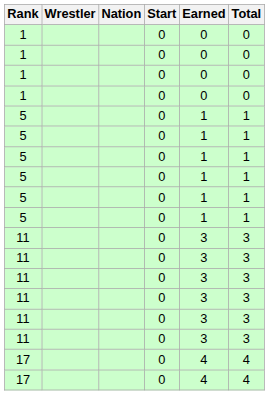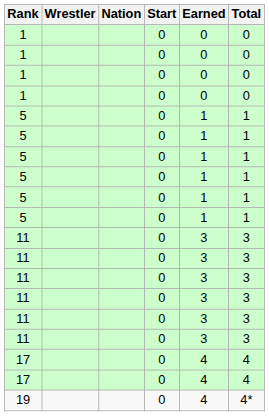 <table class="wikitable sortable" style="text-align:center;">
 <tr>
 <th>Rank</th>
 <th>Wrestler</th>
 <th>Nation</th>
 <th>Start</th>
 <th>Earned</th>
 <th>Total</th>
 </tr>
 <tr style="background:#cfc;">
 <td>1</td>
 <td align=left></td>
 <td align=left></td>
 <td>0</td>
 <td>0</td>
 <td>0</td>
 </tr>
 <tr style="background:#cfc;">
 <td>1</td>
 <td align=left></td>
 <td align=left></td>
 <td>0</td>
 <td>0</td>
 <td>0</td>
 </tr>
 <tr style="background:#cfc;">
 <td>1</td>
 <td align=left></td>
 <td align=left></td>
 <td>0</td>
 <td>0</td>
 <td>0</td>
 </tr>
 <tr style="background:#cfc;">
 <td>1</td>
 <td align=left></td>
 <td align=left></td>
 <td>0</td>
 <td>0</td>
 <td>0</td>
 </tr>
 <tr style="background:#cfc;">
 <td>5</td>
 <td align=left></td>
 <td align=left></td>
 <td>0</td>
 <td>1</td>
 <td>1</td>
 </tr>
 <tr style="background:#cfc;">
 <td>5</td>
 <td align=left></td>
 <td align=left></td>
 <td>0</td>
 <td>1</td>
 <td>1</td>
 </tr>
 <tr style="background:#cfc;">
 <td>5</td>
 <td align=left></td>
 <td align=left></td>
 <td>0</td>
 <td>1</td>
 <td>1</td>
 </tr>
 <tr style="background:#cfc;">
 <td>5</td>
 <td align=left></td>
 <td align=left></td>
 <td>0</td>
 <td>1</td>
 <td>1</td>
 </tr>
 <tr style="background:#cfc;">
 <td>5</td>
 <td align=left></td>
 <td align=left></td>
 <td>0</td>
 <td>1</td>
 <td>1</td>
 </tr>
 <tr style="background:#cfc;">
 <td>5</td>
 <td align=left></td>
 <td align=left></td>
 <td>0</td>
 <td>1</td>
 <td>1</td>
 </tr>
 <tr style="background:#cfc;">
 <td>11</td>
 <td align=left></td>
 <td align=left></td>
 <td>0</td>
 <td>3</td>
 <td>3</td>
 </tr>
 <tr style="background:#cfc;">
 <td>11</td>
 <td align=left></td>
 <td align=left></td>
 <td>0</td>
 <td>3</td>
 <td>3</td>
 </tr>
 <tr style="background:#cfc;">
 <td>11</td>
 <td align=left></td>
 <td align=left></td>
 <td>0</td>
 <td>3</td>
 <td>3</td>
 </tr>
 <tr style="background:#cfc;">
 <td>11</td>
 <td align=left></td>
 <td align=left></td>
 <td>0</td>
 <td>3</td>
 <td>3</td>
 </tr>
 <tr style="background:#cfc;">
 <td>11</td>
 <td align=left></td>
 <td align=left></td>
 <td>0</td>
 <td>3</td>
 <td>3</td>
 </tr>
 <tr style="background:#cfc;">
 <td>11</td>
 <td align=left></td>
 <td align=left></td>
 <td>0</td>
 <td>3</td>
 <td>3</td>
 </tr>
 <tr style="background:#cfc;">
 <td>17</td>
 <td align=left></td>
 <td align=left></td>
 <td>0</td>
 <td>4</td>
 <td>4</td>
 </tr>
 <tr style="background:#cfc;">
 <td>17</td>
 <td align=left></td>
 <td align=left></td>
 <td>0</td>
 <td>4</td>
 <td>4</td>
 </tr>
+<tr>
+<td>19</td>
+<td align=left></td>
+<td align=left></td>
+<td>0</td>
+<td>4</td>
+<td>4*</td>
+</tr>
 </table>
